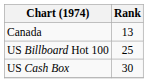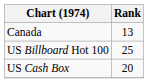 <table class="wikitable">
 <tr>
 <th>Chart (1974)</th>
 <th style="text-align:center;">Rank</th>
 </tr>
 <tr>
 <td>Canada</td>
 <td style="text-align:center;">13</td>
 </tr>
 <tr>
 <td>US <em>Billboard</em> Hot 100</td>
 <td style="text-align:center;">25</td>
 </tr>
 <tr>
 <td>US <em>Cash Box</em></td>
-<td style="text-align:center;">30</td>
+<td style="text-align:center;">20</td>
 </tr>
 <tr>
 </tr>
 </table>
